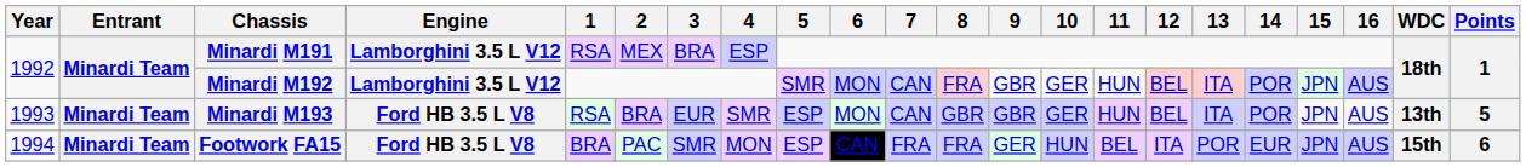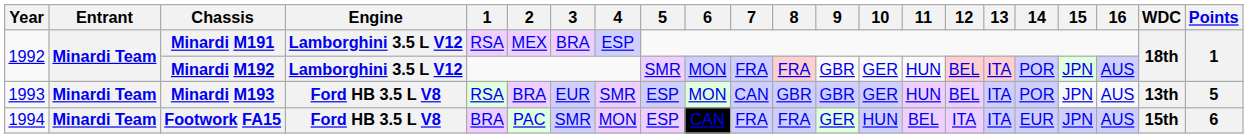 <table class="wikitable" style="text-align:center; font-size:85%">
 <tr>
 <th>Year</th>
 <th>Entrant</th>
 <th>Chassis</th>
 <th>Engine</th>
 <th>1</th>
 <th>2</th>
 <th>3</th>
 <th>4</th>
 <th>5</th>
 <th>6</th>
 <th>7</th>
 <th>8</th>
 <th>9</th>
 <th>10</th>
 <th>11</th>
 <th>12</th>
 <th>13</th>
 <th>14</th>
 <th>15</th>
 <th>16</th>
 <th>WDC</th>
 <th><a href='#'>Points</a></th>
 </tr>
 <tr>
 <td rowspan="2"><a href='#'>1992</a></td>
 <th rowspan="2" nowrap><a href='#'>Minardi Team</a></th>
 <th nowrap><a href='#'>Minardi</a> <a href='#'>M191</a></th>
 <th nowrap><a href='#'>Lamborghini</a> 3.5 L <a href='#'>V12</a></th>
 <td style="background:#EFCFFF;"><a href='#'>RSA</a><br></td>
 <td style="background:#EFCFFF;"><a href='#'>MEX</a><br></td>
 <td style="background:#EFCFFF;"><a href='#'>BRA</a><br></td>
 <td style="background:#CFCFFF;"><a href='#'>ESP</a><br></td>
 <td colspan=12></td>
 <th rowspan="2">18th</th>
 <th rowspan="2">1</th>
 </tr>
 <tr>
 <th nowrap><a href='#'>Minardi</a> <a href='#'>M192</a></th>
 <th nowrap><a href='#'>Lamborghini</a> 3.5 L <a href='#'>V12</a></th>
 <td colspan=4></td>
 <td style="background:#EFCFFF;"><a href='#'>SMR</a><br></td>
 <td style="background:#CFCFFF;"><a href='#'>MON</a><br></td>
-<td style="background:#CFCFFF;"><a href='#'>CAN</a><br></td>
+<td style="background:#CFCFFF;"><a href='#'>FRA</a><br></td>
 <td style="background:#FFCFCF;"><a href='#'>FRA</a><br></td>
 <td><a href='#'>GBR</a></td>
 <td><a href='#'>GER</a></td>
 <td><a href='#'>HUN</a></td>
 <td style="background:#FFCFCF;"><a href='#'>BEL</a><br></td>
 <td style="background:#FFCFCF;"><a href='#'>ITA</a><br></td>
 <td style="background:#CFCFFF;"><a href='#'>POR</a><br></td>
 <td style="background:#DFFFDF;"><a href='#'>JPN</a><br></td>
 <td style="background:#CFCFFF;"><a href='#'>AUS</a><br></td>
 </tr>
 <tr>
 <td><a href='#'>1993</a></td>
 <th nowrap><a href='#'>Minardi Team</a></th>
 <th nowrap><a href='#'>Minardi</a> <a href='#'>M193</a></th>
 <th nowrap><a href='#'>Ford</a> HB 3.5 L <a href='#'>V8</a></th>
 <td style="background:#DFFFDF;"><a href='#'>RSA</a><br></td>
 <td style="background:#EFCFFF;"><a href='#'>BRA</a><br></td>
 <td style="background:#CFCFFF;"><a href='#'>EUR</a><br></td>
 <td style="background:#EFCFFF;"><a href='#'>SMR</a><br></td>
 <td style="background:#CFCFFF;"><a href='#'>ESP</a><br></td>
 <td style="background:#DFFFDF;"><a href='#'>MON</a><br></td>
 <td style="background:#CFCFFF;"><a href='#'>CAN</a><br></td>
 <td style="background:#CFCFFF;"><a href='#'>GBR</a><br></td>
 <td style="background:#CFCFFF;"><a href='#'>GBR</a><br></td>
 <td style="background:#CFCFFF;"><a href='#'>GER</a><br></td>
 <td style="background:#EFCFFF;"><a href='#'>HUN</a><br></td>
 <td style="background:#EFCFFF;"><a href='#'>BEL</a><br></td>
 <td style="background:#CFCFFF;"><a href='#'>ITA</a><br></td>
 <td style="background:#CFCFFF;"><a href='#'>POR</a><br></td>
 <td><a href='#'>JPN</a></td>
 <td><a href='#'>AUS</a></td>
 <th>13th</th>
 <th>5</th>
 </tr>
 <tr>
 <td><a href='#'>1994</a></td>
 <th nowrap><a href='#'>Minardi Team</a></th>
 <th nowrap><a href='#'>Footwork</a> <a href='#'>FA15</a></th>
 <th nowrap><a href='#'>Ford</a> HB 3.5 L <a href='#'>V8</a></th>
 <td style="background:#EFCFFF;"><a href='#'>BRA</a><br></td>
 <td style="background:#DFFFDF;"><a href='#'>PAC</a><br></td>
 <td style="background:#CFCFFF;"><a href='#'>SMR</a><br></td>
 <td style="background:#EFCFFF;"><a href='#'>MON</a><br></td>
 <td style="background:#EFCFFF;"><a href='#'>ESP</a><br></td>
 <td style="background:#000000; color:#ffffff"><a href='#'><span>CAN</span></a><br></td>
 <td style="background:#CFCFFF;"><a href='#'>FRA</a><br></td>
 <td style="background:#CFCFFF;"><a href='#'>FRA</a><br></td>
 <td style="background:#DFFFDF;"><a href='#'>GER</a><br></td>
 <td style="background:#CFCFFF;"><a href='#'>HUN</a><br></td>
 <td style="background:#EFCFFF;"><a href='#'>BEL</a><br></td>
 <td style="background:#EFCFFF;"><a href='#'>ITA</a><br></td>
-<td style="background:#CFCFFF;"><a href='#'>POR</a><br></td>
+<td style="background:#CFCFFF;"><a href='#'>ITA</a><br></td>
 <td style="background:#CFCFFF;"><a href='#'>EUR</a><br></td>
 <td style="background:#CFCFFF;"><a href='#'>JPN</a><br></td>
 <td style="background:#CFCFFF;"><a href='#'>AUS</a><br></td>
 <th>15th</th>
 <th>6</th>
 </tr>
 </table>
